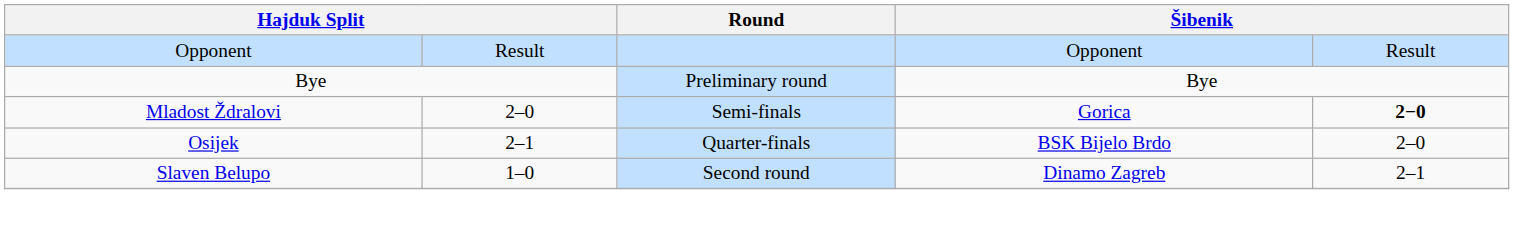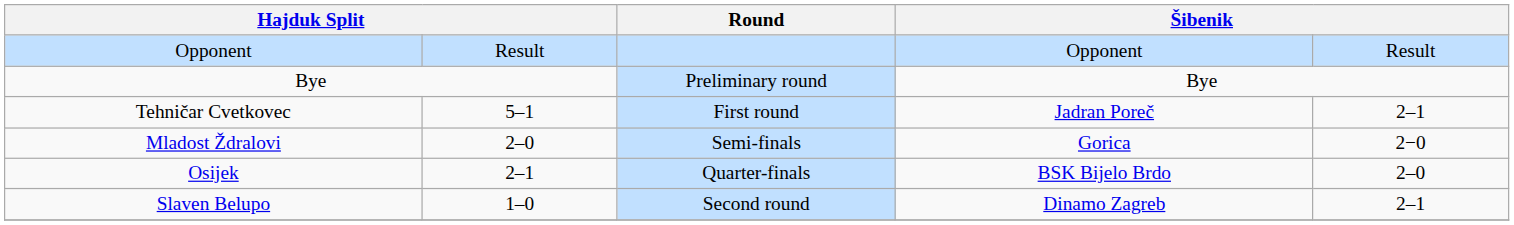 <table class="wikitable" style="text-align: center;">
 <tr>
 <th colspan=2><a href='#'>Hajduk Split</a></th>
 <th>Round</th>
 <th colspan=2><a href='#'>Šibenik</a></th>
 </tr>
 <tr bgcolor=#c1e0ff>
 <td width=15%>Opponent</td>
 <td width=7%>Result</td>
 <td width=10%></td>
 <td width=15%>Opponent</td>
 <td width=7%>Result</td>
 </tr>
 <tr>
 <td rowspan=1 colspan=2 align=center>Bye</td>
 <td rowspan=1 bgcolor=#c1e0ff>Preliminary round</td>
 <td rowspan=1 colspan=2 align=center>Bye</td>
 </tr>
 <tr>
+<td rowspan=1 align=center>Tehničar Cvetkovec</td>
+<td>5–1</td>
+<td rowspan=1 bgcolor=#c1e0ff>First round</td>
+<td rowspan=1 align=center><a href='#'>Jadran Poreč</a></td>
+<td>2–1</td>
+</tr>
+<tr>
 <td rowspan=1 align=center><a href='#'>Mladost Ždralovi</a></td>
 <td>2–0</td>
 <td rowspan=1 bgcolor=#c1e0ff>Semi-finals</td>
 <td rowspan=1 align=center><a href='#'>Gorica</a></td>
-<td><strong>2−0</strong></td>
+<td>2−0</td>
 </tr>
 <tr>
 <td rowspan=1 align=center><a href='#'>Osijek</a></td>
 <td>2–1</td>
 <td rowspan=1 bgcolor=#c1e0ff>Quarter-finals</td>
 <td rowspan=1 align=center><a href='#'>BSK Bijelo Brdo</a></td>
 <td>2–0</td>
 </tr>
 <tr>
 <td rowspan=1 align=center><a href='#'>Slaven Belupo</a></td>
 <td>1–0</td>
 <td rowspan=1 bgcolor=#c1e0ff>Second round</td>
 <td rowspan=1 align=center><a href='#'>Dinamo Zagreb</a></td>
 <td>2–1</td>
 </tr>
 <tr>
 </tr>
 </table>
